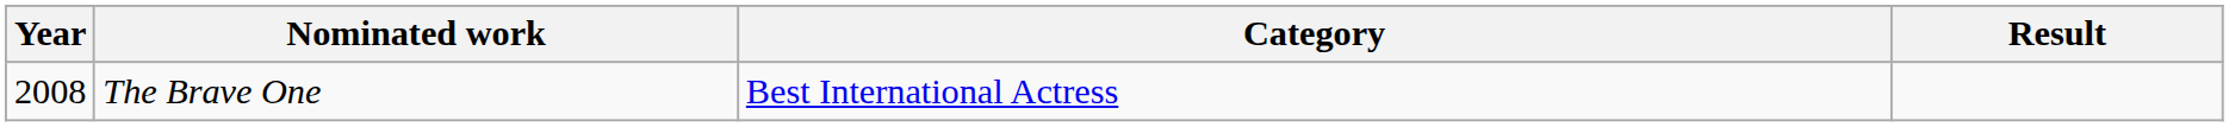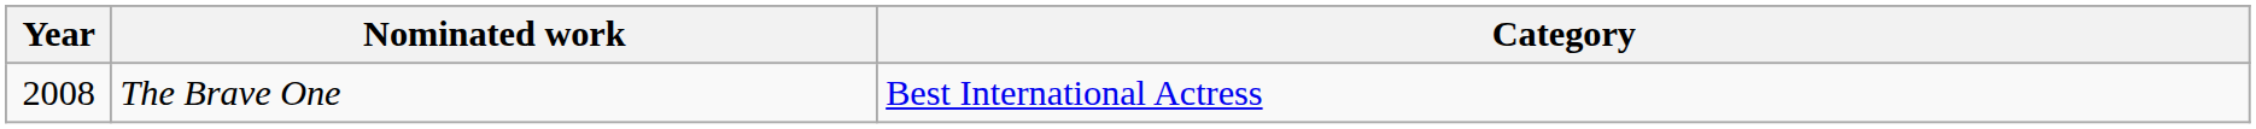 <table class=wikitable>
 <tr>
 <th width=4%>Year</th>
 <th width=29%>Nominated work</th>
 <th width=52%>Category</th>
-<th width=15%>Result</th>
 </tr>
 <tr>
 <td align=center>2008</td>
 <td><em>The Brave One</em></td>
 <td><a href='#'>Best International Actress</a></td>
-<td></td>
 </tr>
 </table>
